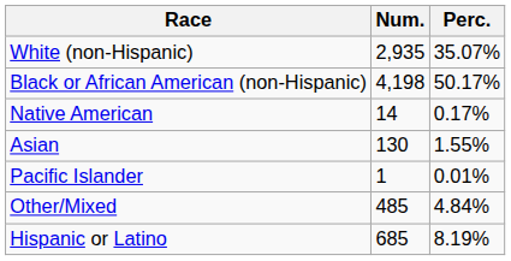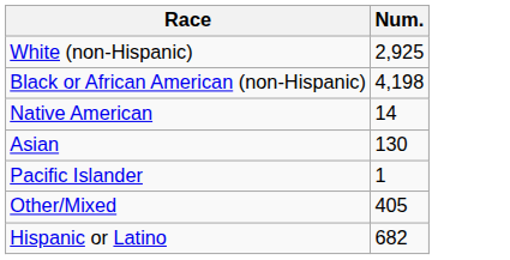 <table class="wikitable">
 <tr>
 <th>Race</th>
 <th>Num.</th>
-<th>Perc.</th>
 </tr>
 <tr>
 <td><a href='#'>White</a> (non-Hispanic)</td>
-<td>2,935</td>
-<td>35.07%</td>
+<td>2,925</td>
 </tr>
 <tr>
 <td><a href='#'>Black or African American</a> (non-Hispanic)</td>
 <td>4,198</td>
-<td>50.17%</td>
 </tr>
 <tr>
 <td><a href='#'>Native American</a></td>
 <td>14</td>
-<td>0.17%</td>
 </tr>
 <tr>
 <td><a href='#'>Asian</a></td>
 <td>130</td>
-<td>1.55%</td>
 </tr>
 <tr>
 <td><a href='#'>Pacific Islander</a></td>
 <td>1</td>
-<td>0.01%</td>
 </tr>
 <tr>
 <td><a href='#'>Other/Mixed</a></td>
-<td>485</td>
-<td>4.84%</td>
+<td>405</td>
 </tr>
 <tr>
 <td><a href='#'>Hispanic</a> or <a href='#'>Latino</a></td>
-<td>685</td>
-<td>8.19%</td>
+<td>682</td>
 </tr>
 </table>
